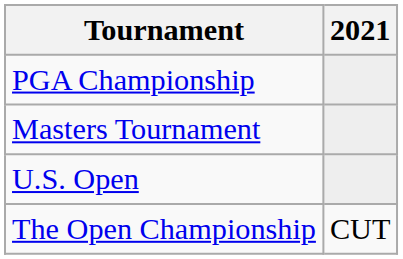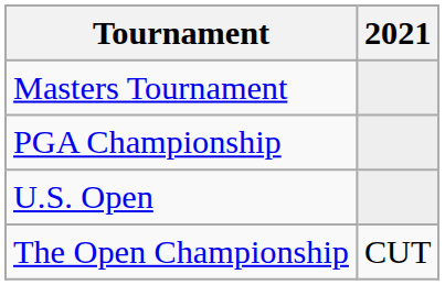 <table class="wikitable" style="font-size:95%;text-align:center;">
 <tr>
 <th>Tournament</th>
 <th>2021</th>
 </tr>
 <tr>
-<td align=left><a href='#'>PGA Championship</a></td>
+<td align=left><a href='#'>Masters Tournament</a></td>
 <td style="background:#eeeeee;"></td>
 </tr>
 <tr>
-<td align=left><a href='#'>Masters Tournament</a></td>
+<td align=left><a href='#'>PGA Championship</a></td>
 <td style="background:#eeeeee;"></td>
 </tr>
 <tr>
 <td align=left><a href='#'>U.S. Open</a></td>
 <td style="background:#eeeeee;"></td>
 </tr>
 <tr>
 <td align=left><a href='#'>The Open Championship</a></td>
 <td>CUT</td>
 </tr>
 </table>
